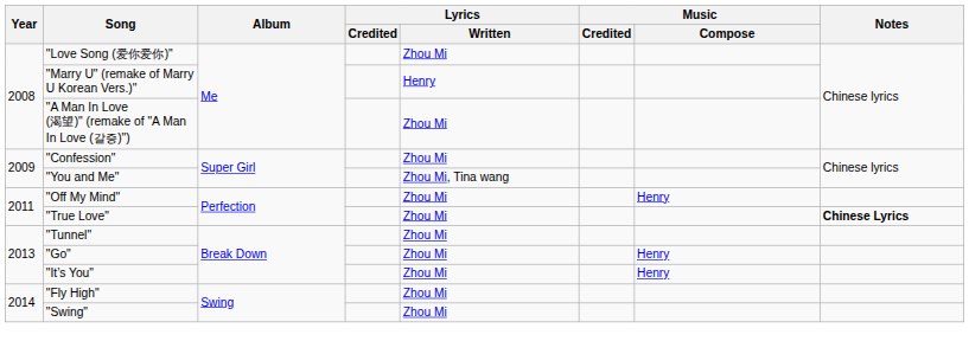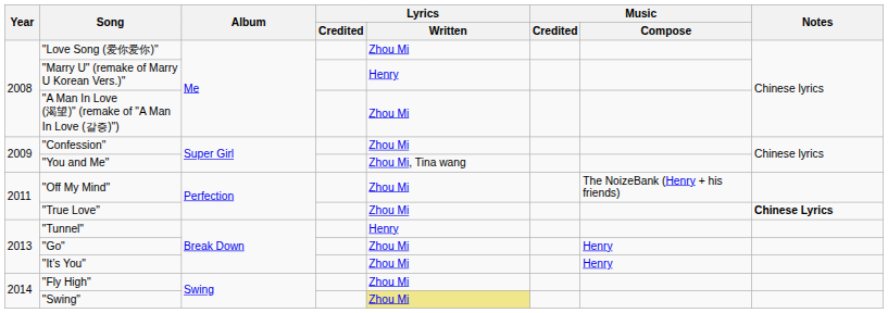 <table class="wikitable"  style="width:100%">
 <tr>
 <th rowspan=2 width=50px>Year</th>
 <th rowspan=2 width=300px>Song</th>
 <th rowspan=2 width=300px>Album</th>
 <th colspan="2">Lyrics</th>
 <th colspan="2">Music</th>
 <th rowspan=2 width=300px>Notes</th>
 </tr>
 <tr>
 <th width=50px>Credited</th>
 <th width=400px>Written</th>
 <th width=50px>Credited</th>
 <th width=400px>Compose</th>
 </tr>
 <tr>
 <td rowspan=3>2008</td>
 <td>"Love Song (爱你爱你)"</td>
 <td rowspan=3><a href='#'>Me</a></td>
 <td></td>
 <td><a href='#'>Zhou Mi</a></td>
 <td></td>
 <td></td>
 <td rowspan=3>Chinese lyrics</td>
 </tr>
 <tr>
 <td>"Marry U" (remake of Marry U Korean Vers.)"</td>
 <td></td>
 <td><a href='#'>Henry</a></td>
 <td></td>
 <td></td>
 </tr>
 <tr>
 <td>"A Man In Love<br>(渴望)" (remake of "A Man In Love (갈증)")</td>
 <td></td>
 <td><a href='#'>Zhou Mi</a></td>
 <td></td>
 <td></td>
 </tr>
 <tr>
 <td rowspan=2>2009</td>
 <td>"Confession"</td>
 <td rowspan=2><a href='#'>Super Girl</a></td>
 <td></td>
 <td><a href='#'>Zhou Mi</a></td>
 <td></td>
 <td></td>
 <td rowspan=2>Chinese lyrics</td>
 </tr>
 <tr>
 <td>"You and Me"</td>
 <td></td>
 <td><a href='#'>Zhou Mi</a>, Tina wang</td>
 <td></td>
 <td></td>
 </tr>
 <tr>
 <td rowspan=2>2011</td>
 <td>"Off My Mind"</td>
 <td rowspan=2><a href='#'>Perfection</a></td>
 <td></td>
 <td><a href='#'>Zhou Mi</a></td>
 <td></td>
-<td><a href='#'>Henry</a></td>
+<td>The NoizeBank (<a href='#'>Henry</a> + his friends)</td>
 <td></td>
 </tr>
 <tr>
 <td>"True Love"</td>
 <td></td>
 <td><a href='#'>Zhou Mi</a></td>
 <td></td>
 <td></td>
 <td><strong>Chinese Lyrics</strong></td>
 </tr>
 <tr>
 <td rowspan=3>2013</td>
 <td>"Tunnel"</td>
 <td rowspan=3><a href='#'>Break Down</a></td>
 <td></td>
-<td><a href='#'>Zhou Mi</a></td>
+<td><a href='#'>Henry</a></td>
 <td></td>
 <td></td>
 <td></td>
 </tr>
 <tr>
 <td>"Go"</td>
 <td></td>
 <td><a href='#'>Zhou Mi</a></td>
 <td></td>
 <td><a href='#'>Henry</a></td>
 <td></td>
 </tr>
 <tr>
 <td>"It’s You"</td>
 <td></td>
 <td><a href='#'>Zhou Mi</a></td>
 <td></td>
 <td><a href='#'>Henry</a></td>
 <td></td>
 </tr>
 <tr>
 <td rowspan=2>2014</td>
 <td>"Fly High"</td>
 <td rowspan=2><a href='#'>Swing</a></td>
 <td></td>
 <td><a href='#'>Zhou Mi</a></td>
 <td></td>
 <td></td>
 <td></td>
 </tr>
 <tr>
 <td>"Swing"</td>
 <td></td>
-<td><a href='#'>Zhou Mi</a></td>
+<td style="background: khaki;"><a href='#'>Zhou Mi</a></td>
 <td></td>
 <td></td>
 <td></td>
 </tr>
 </table>
